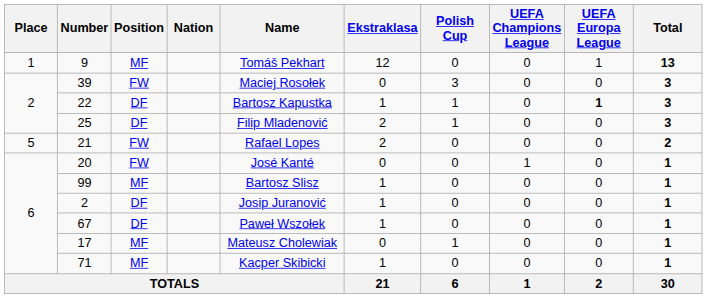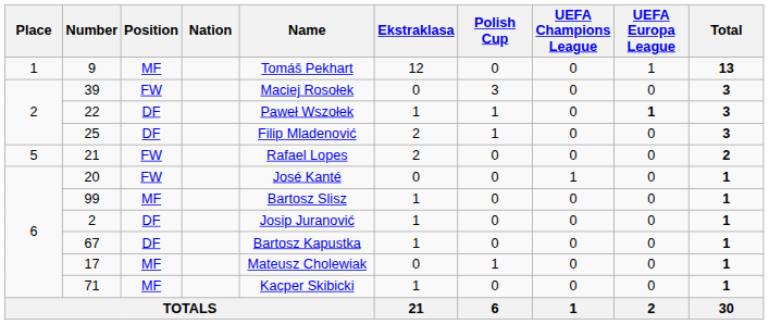 <table class="wikitable" style="font-size: 100%; text-align: center;">
 <tr>
 <th width=60>Place</th>
 <th width=60>Number</th>
 <th width=60>Position</th>
 <th width=60>Nation</th>
 <th width=150>Name</th>
 <th width=80><a href='#'>Ekstraklasa</a></th>
 <th width=80><a href='#'>Polish Cup</a></th>
 <th width=80><a href='#'>UEFA Champions League</a></th>
 <th width=80><a href='#'>UEFA Europa League</a></th>
 <th width=80>Total</th>
 </tr>
 <tr>
 <td rowspan="1">1</td>
 <td>9</td>
 <td><a href='#'>MF</a></td>
 <td></td>
 <td><a href='#'>Tomáš Pekhart</a></td>
 <td>12</td>
 <td>0</td>
 <td>0</td>
 <td>1</td>
 <td rowspan="1"><strong>13</strong></td>
 </tr>
 <tr>
 <td rowspan="3">2</td>
 <td>39</td>
 <td><a href='#'>FW</a></td>
 <td></td>
 <td><a href='#'>Maciej Rosołek</a></td>
 <td>0</td>
 <td>3</td>
 <td>0</td>
 <td>0</td>
 <td rowspan="1"><strong>3</strong></td>
 </tr>
 <tr>
 <td>22</td>
 <td><a href='#'>DF</a></td>
 <td></td>
-<td><a href='#'>Bartosz Kapustka</a></td>
+<td><a href='#'>Paweł Wszołek</a></td>
 <td>1</td>
 <td>1</td>
 <td>0</td>
 <td><strong>1</strong></td>
 <td rowspan="1"><strong>3</strong></td>
 </tr>
 <tr>
 <td>25</td>
 <td><a href='#'>DF</a></td>
 <td></td>
 <td><a href='#'>Filip Mladenović</a></td>
 <td>2</td>
 <td>1</td>
 <td>0</td>
 <td>0</td>
 <td rowspan="1"><strong>3</strong></td>
 </tr>
 <tr>
 <td rowspan="1">5</td>
 <td>21</td>
 <td><a href='#'>FW</a></td>
 <td></td>
 <td><a href='#'>Rafael Lopes</a></td>
 <td>2</td>
 <td>0</td>
 <td>0</td>
 <td>0</td>
 <td rowspan="1"><strong>2</strong></td>
 </tr>
 <tr>
 <td rowspan="6">6</td>
 <td>20</td>
 <td><a href='#'>FW</a></td>
 <td></td>
 <td><a href='#'>José Kanté</a></td>
 <td>0</td>
 <td>0</td>
 <td>1</td>
 <td>0</td>
 <td rowspan="1"><strong>1</strong></td>
 </tr>
 <tr>
 <td>99</td>
 <td><a href='#'>MF</a></td>
 <td></td>
 <td><a href='#'>Bartosz Slisz</a></td>
 <td>1</td>
 <td>0</td>
 <td>0</td>
 <td>0</td>
 <td rowspan="1"><strong>1</strong></td>
 </tr>
 <tr>
 <td>2</td>
 <td><a href='#'>DF</a></td>
 <td></td>
 <td><a href='#'>Josip Juranović</a></td>
 <td>1</td>
 <td>0</td>
 <td>0</td>
 <td>0</td>
 <td rowspan="1"><strong>1</strong></td>
 </tr>
 <tr>
 <td>67</td>
 <td><a href='#'>DF</a></td>
 <td></td>
-<td><a href='#'>Paweł Wszołek</a></td>
+<td><a href='#'>Bartosz Kapustka</a></td>
 <td>1</td>
 <td>0</td>
 <td>0</td>
 <td>0</td>
 <td rowspan="1"><strong>1</strong></td>
 </tr>
 <tr>
 <td>17</td>
 <td><a href='#'>MF</a></td>
 <td></td>
 <td><a href='#'>Mateusz Cholewiak</a></td>
 <td>0</td>
 <td>1</td>
 <td>0</td>
 <td>0</td>
 <td rowspan="1"><strong>1</strong></td>
 </tr>
 <tr>
 <td>71</td>
 <td><a href='#'>MF</a></td>
 <td></td>
 <td><a href='#'>Kacper Skibicki</a></td>
 <td>1</td>
 <td>0</td>
 <td>0</td>
 <td>0</td>
 <td rowspan="1"><strong>1</strong></td>
 </tr>
 <tr>
 <th colspan="5">TOTALS</th>
 <th>21</th>
 <th>6</th>
 <th>1</th>
 <th>2</th>
 <th>30</th>
 </tr>
 </table>
